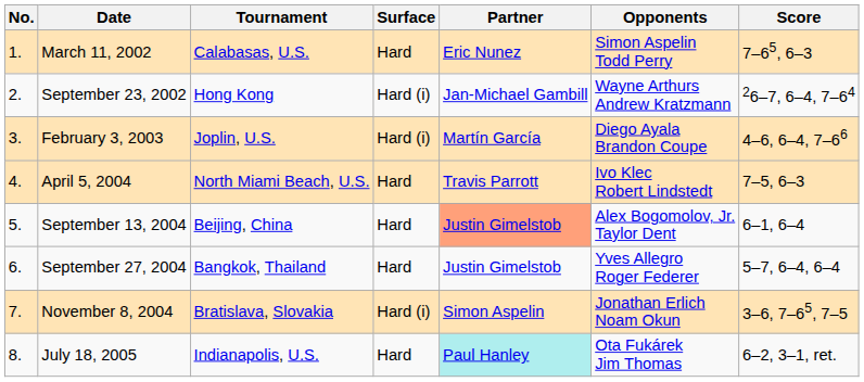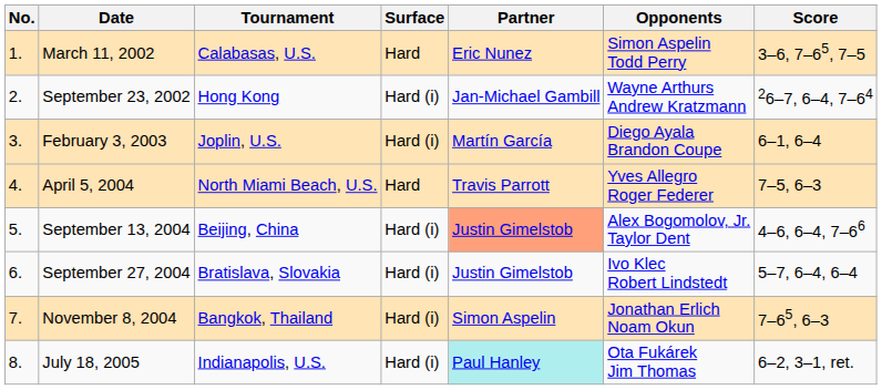 <table class="wikitable">
 <tr>
 <th>No.</th>
 <th>Date</th>
 <th>Tournament</th>
 <th>Surface</th>
 <th>Partner</th>
 <th>Opponents</th>
 <th>Score</th>
 </tr>
 <tr bgcolor="moccasin">
 <td>1.</td>
 <td>March 11, 2002</td>
 <td><a href='#'>Calabasas</a>, <a href='#'>U.S.</a></td>
 <td>Hard</td>
 <td> <a href='#'>Eric Nunez</a></td>
 <td> <a href='#'>Simon Aspelin</a> <br>  <a href='#'>Todd Perry</a></td>
-<td>7–6<sup>5</sup>, 6–3</td>
+<td>3–6, 7–6<sup>5</sup>, 7–5</td>
 </tr>
 <tr>
 <td>2.</td>
 <td>September 23, 2002</td>
 <td><a href='#'>Hong Kong</a></td>
 <td>Hard (i)</td>
 <td> <a href='#'>Jan-Michael Gambill</a></td>
 <td> <a href='#'>Wayne Arthurs</a> <br>  <a href='#'>Andrew Kratzmann</a></td>
 <td><sup>2</sup>6–7, 6–4, 7–6<sup>4</sup></td>
 </tr>
 <tr bgcolor="moccasin">
 <td>3.</td>
 <td>February 3, 2003</td>
 <td><a href='#'>Joplin</a>, <a href='#'>U.S.</a></td>
 <td>Hard (i)</td>
 <td> <a href='#'>Martín García</a></td>
 <td> <a href='#'>Diego Ayala</a>  <br>  <a href='#'>Brandon Coupe</a></td>
-<td>4–6, 6–4, 7–6<sup>6</sup></td>
+<td>6–1, 6–4</td>
 </tr>
 <tr bgcolor="moccasin">
 <td>4.</td>
 <td>April 5, 2004</td>
 <td><a href='#'>North Miami Beach</a>, <a href='#'>U.S.</a></td>
 <td>Hard</td>
 <td> <a href='#'>Travis Parrott</a></td>
-<td> <a href='#'>Ivo Klec</a>  <br>  <a href='#'>Robert Lindstedt</a></td>
+<td> <a href='#'>Yves Allegro</a> <br>  <a href='#'>Roger Federer</a></td>
 <td>7–5, 6–3</td>
 </tr>
 <tr>
 <td>5.</td>
 <td>September 13, 2004</td>
 <td><a href='#'>Beijing</a>, <a href='#'>China</a></td>
-<td>Hard</td>
+<td>Hard (i)</td>
 <td style="background: lightsalmon;"> <a href='#'>Justin Gimelstob</a></td>
 <td> <a href='#'>Alex Bogomolov, Jr.</a> <br>  <a href='#'>Taylor Dent</a></td>
-<td>6–1, 6–4</td>
+<td>4–6, 6–4, 7–6<sup>6</sup></td>
 </tr>
 <tr>
 <td>6.</td>
 <td>September 27, 2004</td>
-<td><a href='#'>Bangkok</a>, <a href='#'>Thailand</a></td>
-<td>Hard</td>
+<td><a href='#'>Bratislava</a>, <a href='#'>Slovakia</a></td>
+<td>Hard (i)</td>
 <td> <a href='#'>Justin Gimelstob</a></td>
-<td> <a href='#'>Yves Allegro</a> <br>  <a href='#'>Roger Federer</a></td>
+<td> <a href='#'>Ivo Klec</a>  <br>  <a href='#'>Robert Lindstedt</a></td>
 <td>5–7, 6–4, 6–4</td>
 </tr>
 <tr bgcolor="moccasin">
 <td>7.</td>
 <td>November 8, 2004</td>
-<td><a href='#'>Bratislava</a>, <a href='#'>Slovakia</a></td>
+<td><a href='#'>Bangkok</a>, <a href='#'>Thailand</a></td>
 <td>Hard (i)</td>
 <td> <a href='#'>Simon Aspelin</a></td>
 <td> <a href='#'>Jonathan Erlich</a>  <br>  <a href='#'>Noam Okun</a></td>
-<td>3–6, 7–6<sup>5</sup>, 7–5</td>
+<td>7–6<sup>5</sup>, 6–3</td>
 </tr>
 <tr>
 <td>8.</td>
 <td>July 18, 2005</td>
 <td><a href='#'>Indianapolis</a>, <a href='#'>U.S.</a></td>
-<td>Hard</td>
+<td>Hard (i)</td>
 <td style="background: paleturquoise;"> <a href='#'>Paul Hanley</a></td>
 <td> <a href='#'>Ota Fukárek</a> <br>  <a href='#'>Jim Thomas</a></td>
 <td>6–2, 3–1, ret.</td>
 </tr>
 </table>
